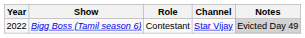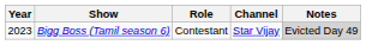 <table class="wikitable sortable" style="font-size: 95%;">
 <tr>
 <th>Year</th>
 <th>Show</th>
 <th class="unsortable">Role</th>
 <th class="unsortable">Channel</th>
 <th class="unsortable">Notes</th>
 </tr>
 <tr>
-<td rowspan="1">2022</td>
+<td rowspan="1">2023</td>
 <td><em><a href='#'>Bigg Boss (Tamil season 6)</a></em></td>
 <td>Contestant</td>
 <td><a href='#'>Star Vijay</a></td>
 <td style="background: lightgrey;">Evicted Day 49</td>
 </tr>
 </table>
